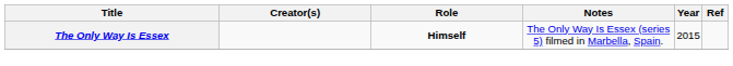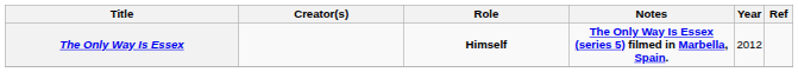 <table class="wikitable sortable plainrowheaders" style="text-align: center;">
 <tr>
 <th scope="col" style="width: 20em;">Title</th>
 <th scope="col" style="width: 14em;" class="unsortable">Creator(s)</th>
 <th scope="col" style="width: 14em;">Role</th>
 <th scope="col" style="width: 14em;" class="unsortable">Notes</th>
 <th scope="col" style="width: 2em;">Year</th>
 <th scope="col" style="width: 2em;" class="unsortable">Ref</th>
 </tr>
 <tr>
 <th scope="row"><em><a href='#'>The Only Way Is Essex</a></em></th>
 <td></td>
 <td><strong>Himself</strong></td>
-<td><a href='#'>The Only Way Is Essex (series 5)</a> filmed in <a href='#'>Marbella</a>, <a href='#'>Spain</a>.</td>
-<td>2015</td>
+<td><strong><a href='#'>The Only Way Is Essex (series 5)</a> filmed in <a href='#'>Marbella</a>, <a href='#'>Spain</a>.</strong></td>
+<td>2012</td>
 <td></td>
 </tr>
 <tr>
 </tr>
 </table>
